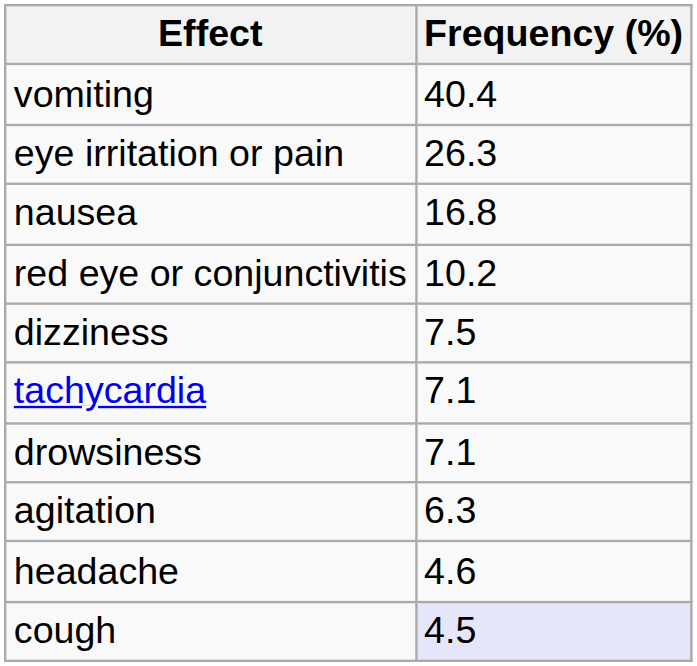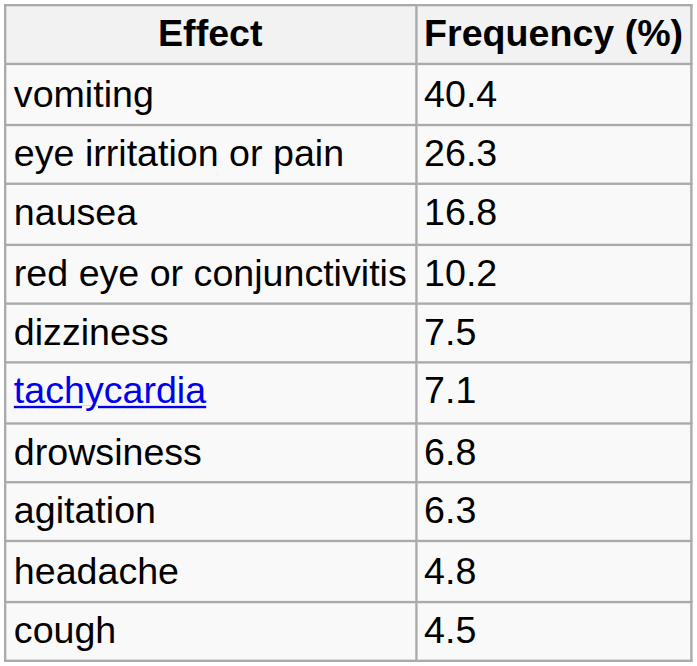 <table class="wikitable">
 <tr>
 <th>Effect</th>
 <th>Frequency (%)</th>
 </tr>
 <tr>
 <td>vomiting</td>
 <td>40.4</td>
 </tr>
 <tr>
 <td>eye irritation or pain</td>
 <td>26.3</td>
 </tr>
 <tr>
 <td>nausea</td>
 <td>16.8</td>
 </tr>
 <tr>
 <td>red eye or conjunctivitis</td>
 <td>10.2</td>
 </tr>
 <tr>
 <td>dizziness</td>
 <td>7.5</td>
 </tr>
 <tr>
 <td><a href='#'>tachycardia</a></td>
 <td>7.1</td>
 </tr>
 <tr>
 <td>drowsiness</td>
-<td>7.1</td>
+<td>6.8</td>
 </tr>
 <tr>
 <td>agitation</td>
 <td>6.3</td>
 </tr>
 <tr>
 <td>headache</td>
-<td>4.6</td>
+<td>4.8</td>
 </tr>
 <tr>
 <td>cough</td>
-<td style="background: lavender;">4.5</td>
+<td>4.5</td>
 </tr>
 </table>
